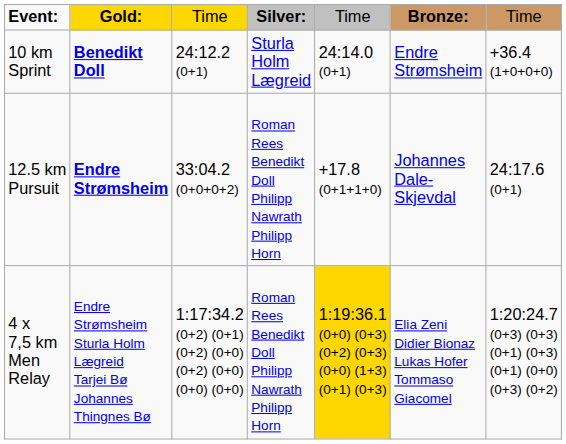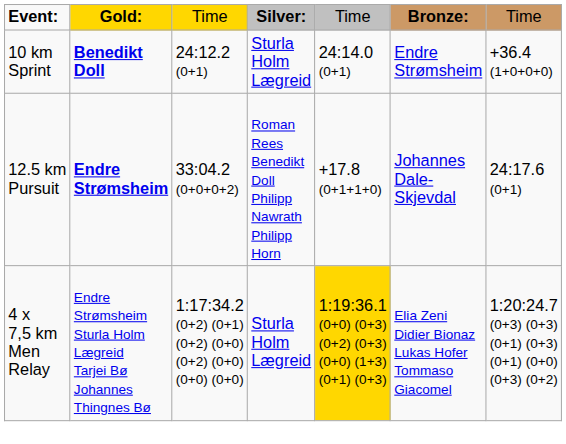 <table class="wikitable" width=85%>
 <tr>
 <td><strong>Event:</strong></td>
 <td style="text-align:center;background-color:gold;"><strong>Gold:</strong></td>
 <td style="text-align:center;background-color:gold;">Time</td>
 <td style="text-align:center;background-color:silver;"><strong>Silver:</strong></td>
 <td style="text-align:center;background-color:silver;">Time</td>
 <td style="text-align:center;background-color:#CC9966;"><strong>Bronze:</strong></td>
 <td style="text-align:center;background-color:#CC9966;">Time</td>
 </tr>
 <tr>
 <td>10 km Sprint</td>
 <td><strong><a href='#'>Benedikt Doll</a></strong><br><small></small></td>
 <td>24:12.2<br><small>(0+1)</small></td>
 <td><a href='#'>Sturla Holm Lægreid</a><br><small></small></td>
 <td>24:14.0<br><small>(0+1)</small></td>
 <td><a href='#'>Endre Strømsheim</a><br><small></small></td>
 <td>+36.4<br><small>(1+0+0+0)</small></td>
 </tr>
 <tr>
 <td>12.5 km Pursuit</td>
 <td><strong><a href='#'>Endre Strømsheim</a></strong><br><small></small></td>
 <td>33:04.2<br><small>(0+0+0+2)</small></td>
 <td><br><small><a href='#'>Roman Rees</a><br><a href='#'>Benedikt Doll</a><br><a href='#'>Philipp Nawrath</a><br><a href='#'>Philipp Horn</a></small></td>
 <td>+17.8<br><small>(0+1+1+0)</small></td>
 <td><a href='#'>Johannes Dale-Skjevdal</a><br><small></small></td>
 <td>24:17.6<br><small>(0+1)</small></td>
 </tr>
 <tr>
 <td>4 x 7,5 km Men Relay</td>
 <td><strong></strong><br><small><a href='#'>Endre Strømsheim</a><br><a href='#'>Sturla Holm Lægreid</a><br><a href='#'>Tarjei Bø</a><br><a href='#'>Johannes Thingnes Bø</a></small></td>
 <td>1:17:34.2<br><small>(0+2) (0+1)<br>(0+2) (0+0)<br>(0+2) (0+0)<br>(0+0) (0+0)<br></small></td>
-<td><br><small><a href='#'>Roman Rees</a><br><a href='#'>Benedikt Doll</a><br><a href='#'>Philipp Nawrath</a><br><a href='#'>Philipp Horn</a></small></td>
+<td><a href='#'>Sturla Holm Lægreid</a><br><small></small></td>
 <td style="background: gold;">1:19:36.1<br><small>(0+0) (0+3)<br>(0+2) (0+3)<br>(0+0) (1+3)<br>(0+1) (0+3)</small></td>
 <td><br><small><a href='#'>Elia Zeni</a><br><a href='#'>Didier Bionaz</a><br><a href='#'>Lukas Hofer</a><br><a href='#'>Tommaso Giacomel</a></small></td>
 <td>1:20:24.7<br><small>(0+3) (0+3)<br>(0+1) (0+3)<br>(0+1) (0+0)<br>(0+3) (0+2)<br></small></td>
 </tr>
 </table>
